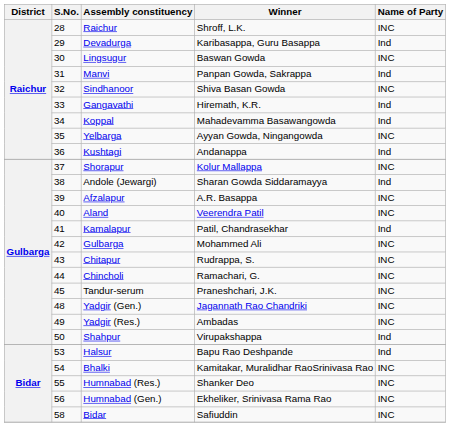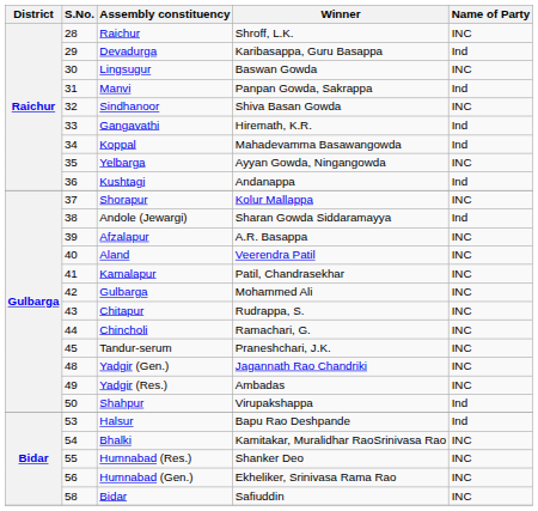 <table class="wikitable sortable" style="font-size: 100%">
 <tr>
 <th>District</th>
 <th>S.No.</th>
 <th>Assembly constituency</th>
 <th>Winner</th>
 <th>Name of Party</th>
 </tr>
 <tr>
 <th rowspan=9><a href='#'>Raichur</a></th>
 <td>28</td>
 <td><a href='#'>Raichur</a></td>
 <td>Shroff, L.K.</td>
 <td>INC</td>
 </tr>
 <tr>
 <td>29</td>
 <td><a href='#'>Devadurga</a></td>
 <td>Karibasappa, Guru Basappa</td>
 <td>Ind</td>
 </tr>
 <tr>
 <td>30</td>
 <td><a href='#'>Lingsugur</a></td>
 <td>Baswan Gowda</td>
 <td>INC</td>
 </tr>
 <tr>
 <td>31</td>
 <td><a href='#'>Manvi</a></td>
 <td>Panpan Gowda, Sakrappa</td>
 <td>Ind</td>
 </tr>
 <tr>
 <td>32</td>
 <td><a href='#'>Sindhanoor</a></td>
 <td>Shiva Basan Gowda</td>
 <td>INC</td>
 </tr>
 <tr>
 <td>33</td>
 <td><a href='#'>Gangavathi</a></td>
 <td>Hiremath, K.R.</td>
 <td>Ind</td>
 </tr>
 <tr>
 <td>34</td>
 <td><a href='#'>Koppal</a></td>
 <td>Mahadevamma Basawangowda</td>
 <td>Ind</td>
 </tr>
 <tr>
 <td>35</td>
 <td><a href='#'>Yelbarga</a></td>
 <td>Ayyan Gowda, Ningangowda</td>
 <td>INC</td>
 </tr>
 <tr>
 <td>36</td>
 <td><a href='#'>Kushtagi</a></td>
 <td>Andanappa</td>
 <td>Ind</td>
 </tr>
 <tr>
 </tr>
 <tr>
 <th rowspan="12"><a href='#'>Gulbarga</a></th>
 <td>37</td>
 <td><a href='#'>Shorapur</a></td>
 <td><a href='#'>Kolur Mallappa</a></td>
 <td>INC</td>
 </tr>
 <tr>
 <td>38</td>
 <td>Andole (Jewargi)</td>
 <td>Sharan Gowda Siddaramayya</td>
 <td>Ind</td>
 </tr>
 <tr>
 <td>39</td>
 <td><a href='#'>Afzalapur</a></td>
 <td>A.R. Basappa</td>
 <td>INC</td>
 </tr>
 <tr>
 <td>40</td>
 <td><a href='#'>Aland</a></td>
 <td><a href='#'>Veerendra Patil</a></td>
 <td>INC</td>
 </tr>
 <tr>
 <td>41</td>
 <td><a href='#'>Kamalapur</a></td>
 <td>Patil, Chandrasekhar</td>
-<td>Ind</td>
+<td>INC</td>
 </tr>
 <tr>
 <td>42</td>
 <td><a href='#'>Gulbarga</a></td>
 <td>Mohammed Ali</td>
 <td>INC</td>
 </tr>
 <tr>
 <td>43</td>
 <td><a href='#'>Chitapur</a></td>
 <td>Rudrappa, S.</td>
 <td>INC</td>
 </tr>
 <tr>
 <td>44</td>
 <td><a href='#'>Chincholi</a></td>
 <td>Ramachari, G.</td>
 <td>INC</td>
 </tr>
 <tr>
 <td>45</td>
 <td>Tandur-serum</td>
 <td>Praneshchari, J.K.</td>
 <td>INC</td>
 </tr>
 <tr>
 <td>48</td>
 <td><a href='#'>Yadgir</a> (Gen.)</td>
 <td><a href='#'>Jagannath Rao Chandriki</a></td>
 <td>INC</td>
 </tr>
 <tr>
 <td>49</td>
 <td><a href='#'>Yadgir</a> (Res.)</td>
 <td>Ambadas</td>
 <td>INC</td>
 </tr>
 <tr>
 <td>50</td>
 <td><a href='#'>Shahpur</a></td>
 <td>Virupakshappa</td>
 <td>Ind</td>
 </tr>
 <tr>
 </tr>
 <tr>
 <th rowspan="5"><a href='#'>Bidar</a></th>
 <td>53</td>
 <td><a href='#'>Halsur</a></td>
 <td>Bapu Rao Deshpande</td>
 <td>Ind</td>
 </tr>
 <tr>
 <td>54</td>
 <td><a href='#'>Bhalki</a></td>
 <td>Kamitakar, Muralidhar RaoSrinivasa Rao</td>
 <td>INC</td>
 </tr>
 <tr>
 <td>55</td>
 <td><a href='#'>Humnabad</a> (Res.)</td>
 <td>Shanker Deo</td>
 <td>INC</td>
 </tr>
 <tr>
 <td>56</td>
 <td><a href='#'>Humnabad</a> (Gen.)</td>
 <td>Ekheliker, Srinivasa Rama Rao</td>
 <td>INC</td>
 </tr>
 <tr>
 <td>58</td>
 <td><a href='#'>Bidar</a></td>
 <td>Safiuddin</td>
 <td>INC</td>
 </tr>
 <tr>
 </tr>
 </table>
